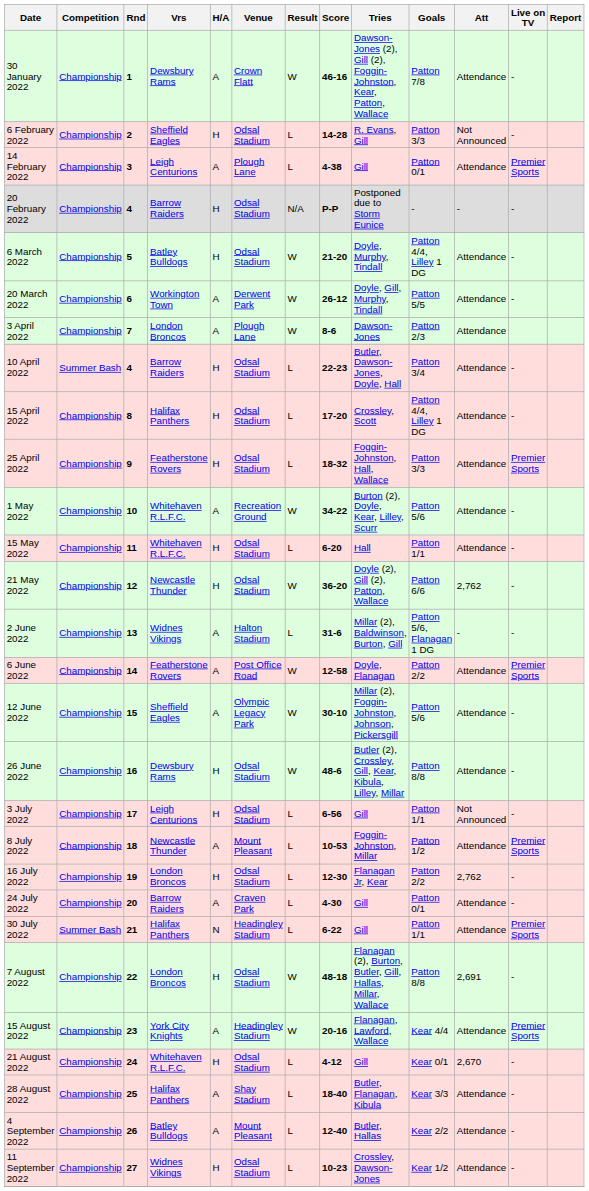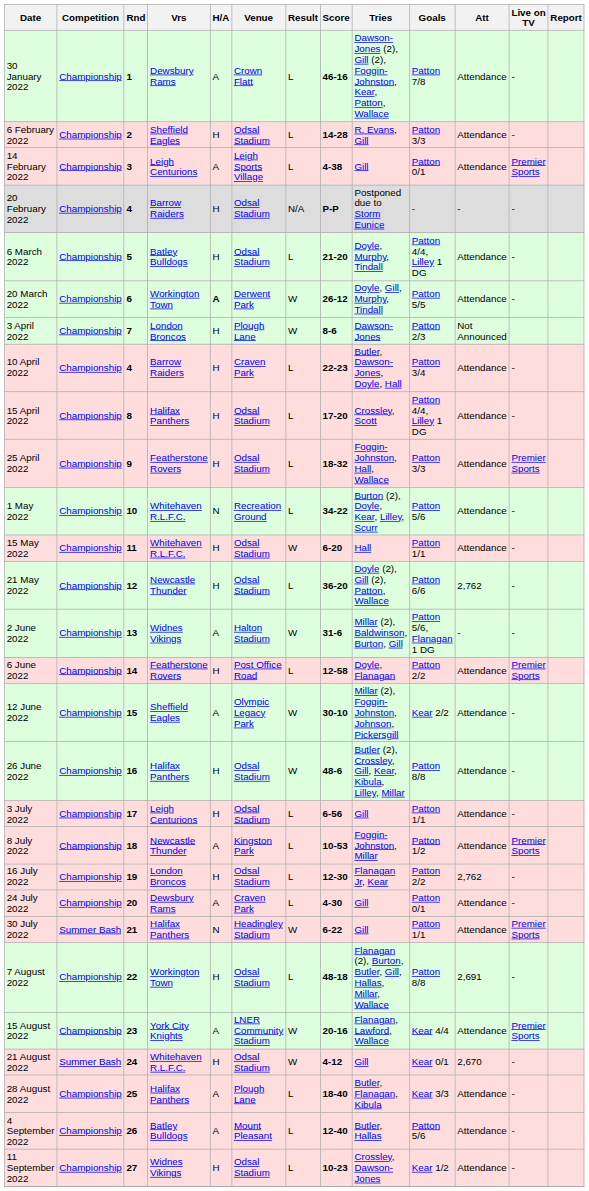 <table class="wikitable"  style="font-size:85%; width:100%;">
 <tr>
 <th>Date</th>
 <th>Competition</th>
 <th>Rnd</th>
 <th>Vrs</th>
 <th>H/A</th>
 <th>Venue</th>
 <th>Result</th>
 <th>Score</th>
 <th>Tries</th>
 <th>Goals</th>
 <th>Att</th>
 <th>Live on TV</th>
 <th>Report</th>
 </tr>
 <tr style="background:#ddffdd;" width=20 | >
 <td>30 January 2022</td>
 <td><a href='#'>Championship</a></td>
 <td><strong>1</strong></td>
 <td><a href='#'>Dewsbury Rams</a></td>
 <td>A</td>
 <td><a href='#'>Crown Flatt</a></td>
-<td>W</td>
+<td>L</td>
 <td><strong>46-16</strong></td>
 <td><a href='#'>Dawson-Jones</a> (2), <a href='#'>Gill</a> (2), <a href='#'>Foggin-Johnston</a>, <a href='#'>Kear</a>, <a href='#'>Patton</a>, <a href='#'>Wallace</a></td>
 <td><a href='#'>Patton</a> 7/8</td>
 <td>Attendance</td>
 <td>-</td>
 <td></td>
 </tr>
 <tr style="background:#ffdddd;" width=20 | >
 <td>6 February 2022</td>
 <td><a href='#'>Championship</a></td>
 <td><strong>2</strong></td>
 <td><a href='#'>Sheffield Eagles</a></td>
 <td>H</td>
 <td><a href='#'>Odsal Stadium</a></td>
 <td>L</td>
 <td><strong>14-28</strong></td>
 <td><a href='#'>R. Evans</a>, <a href='#'>Gill</a></td>
 <td><a href='#'>Patton</a> 3/3</td>
-<td>Not Announced</td>
+<td>Attendance</td>
 <td>-</td>
 <td></td>
 </tr>
 <tr style="background:#ffdddd;" width=20 | >
 <td>14 February 2022</td>
 <td><a href='#'>Championship</a></td>
 <td><strong>3</strong></td>
 <td><a href='#'>Leigh Centurions</a></td>
 <td>A</td>
-<td><a href='#'>Plough Lane</a></td>
+<td><a href='#'>Leigh Sports Village</a></td>
 <td>L</td>
 <td><strong>4-38</strong></td>
 <td><a href='#'>Gill</a></td>
 <td><a href='#'>Patton</a> 0/1</td>
 <td>Attendance</td>
 <td><a href='#'>Premier Sports</a></td>
 <td></td>
 </tr>
 <tr style="background:#ddd;" width=20 | >
 <td>20 February 2022</td>
 <td><a href='#'>Championship</a></td>
 <td><strong>4</strong></td>
 <td><a href='#'>Barrow Raiders</a></td>
 <td>H</td>
 <td><a href='#'>Odsal Stadium</a></td>
 <td>N/A</td>
 <td><strong>P-P</strong></td>
 <td>Postponed due to <a href='#'>Storm Eunice</a></td>
 <td>-</td>
 <td>-</td>
 <td>-</td>
 <td></td>
 </tr>
 <tr style="background:#ddffdd;" width=20 | >
 <td>6 March 2022</td>
 <td><a href='#'>Championship</a></td>
 <td><strong>5</strong></td>
 <td><a href='#'>Batley Bulldogs</a></td>
 <td>H</td>
 <td><a href='#'>Odsal Stadium</a></td>
-<td>W</td>
+<td>L</td>
 <td><strong>21-20</strong></td>
 <td><a href='#'>Doyle</a>, <a href='#'>Murphy</a>, <a href='#'>Tindall</a></td>
 <td><a href='#'>Patton</a> 4/4, <a href='#'>Lilley</a> 1 DG</td>
 <td>Attendance</td>
 <td>-</td>
 <td></td>
 </tr>
 <tr style="background:#ddffdd;" width=20 | >
 <td>20 March 2022</td>
 <td><a href='#'>Championship</a></td>
 <td><strong>6</strong></td>
 <td><a href='#'>Workington Town</a></td>
-<td>A</td>
+<td><strong>A</strong></td>
 <td><a href='#'>Derwent Park</a></td>
 <td>W</td>
 <td><strong>26-12</strong></td>
 <td><a href='#'>Doyle</a>, <a href='#'>Gill</a>, <a href='#'>Murphy</a>, <a href='#'>Tindall</a></td>
 <td><a href='#'>Patton</a> 5/5</td>
 <td>Attendance</td>
 <td>-</td>
 <td></td>
 </tr>
 <tr style="background:#ddffdd;" width=20 | >
 <td>3 April 2022</td>
 <td><a href='#'>Championship</a></td>
 <td><strong>7</strong></td>
 <td><a href='#'>London Broncos</a></td>
-<td>A</td>
+<td>H</td>
 <td><a href='#'>Plough Lane</a></td>
 <td>W</td>
 <td><strong>8-6</strong></td>
 <td><a href='#'>Dawson-Jones</a></td>
 <td><a href='#'>Patton</a> 2/3</td>
-<td>Attendance</td>
+<td>Not Announced</td>
 <td></td>
 <td></td>
 </tr>
 <tr style="background:#ffdddd;" width=20 | >
 <td>10 April 2022</td>
-<td><a href='#'>Summer Bash</a></td>
+<td><a href='#'>Championship</a></td>
 <td><strong>4</strong></td>
 <td><a href='#'>Barrow Raiders</a></td>
 <td>H</td>
-<td><a href='#'>Odsal Stadium</a></td>
+<td><a href='#'>Craven Park</a></td>
 <td>L</td>
 <td><strong>22-23</strong></td>
 <td><a href='#'>Butler</a>, <a href='#'>Dawson-Jones</a>, <a href='#'>Doyle</a>, <a href='#'>Hall</a></td>
 <td><a href='#'>Patton</a> 3/4</td>
 <td>Attendance</td>
 <td>-</td>
 <td></td>
 </tr>
 <tr style="background:#ffdddd;" width=20 | >
 <td>15 April 2022</td>
 <td><a href='#'>Championship</a></td>
 <td><strong>8</strong></td>
 <td><a href='#'>Halifax Panthers</a></td>
 <td>H</td>
 <td><a href='#'>Odsal Stadium</a></td>
 <td>L</td>
 <td><strong>17-20</strong></td>
 <td><a href='#'>Crossley</a>, <a href='#'>Scott</a></td>
 <td><a href='#'>Patton</a> 4/4, <a href='#'>Lilley</a> 1 DG</td>
 <td>Attendance</td>
 <td>-</td>
 <td></td>
 </tr>
 <tr style="background:#ffdddd;" width=20 | >
 <td>25 April 2022</td>
 <td><a href='#'>Championship</a></td>
 <td><strong>9</strong></td>
 <td><a href='#'>Featherstone Rovers</a></td>
 <td>H</td>
 <td><a href='#'>Odsal Stadium</a></td>
 <td>L</td>
 <td><strong>18-32</strong></td>
 <td><a href='#'>Foggin-Johnston</a>, <a href='#'>Hall</a>, <a href='#'>Wallace</a></td>
 <td><a href='#'>Patton</a> 3/3</td>
 <td>Attendance</td>
 <td><a href='#'>Premier Sports</a></td>
 <td></td>
 </tr>
 <tr style="background:#ddffdd;" width=20 | >
 <td>1 May 2022</td>
 <td><a href='#'>Championship</a></td>
 <td><strong>10</strong></td>
 <td><a href='#'>Whitehaven R.L.F.C.</a></td>
-<td>A</td>
+<td>N</td>
 <td><a href='#'>Recreation Ground</a></td>
-<td>W</td>
+<td>L</td>
 <td><strong>34-22</strong></td>
 <td><a href='#'>Burton</a> (2), <a href='#'>Doyle</a>, <a href='#'>Kear</a>, <a href='#'>Lilley</a>, <a href='#'>Scurr</a></td>
 <td><a href='#'>Patton</a> 5/6</td>
 <td>Attendance</td>
 <td>-</td>
 <td></td>
 </tr>
 <tr style="background:#ffdddd;" width=20 | >
 <td>15 May 2022</td>
 <td><a href='#'>Championship</a></td>
 <td><strong>11</strong></td>
 <td><a href='#'>Whitehaven R.L.F.C.</a></td>
 <td>H</td>
 <td><a href='#'>Odsal Stadium</a></td>
-<td>L</td>
+<td>W</td>
 <td><strong>6-20</strong></td>
 <td><a href='#'>Hall</a></td>
 <td><a href='#'>Patton</a> 1/1</td>
 <td>Attendance</td>
 <td>-</td>
 <td></td>
 </tr>
 <tr style="background:#ddffdd;" width=20 | >
 <td>21 May 2022</td>
 <td><a href='#'>Championship</a></td>
 <td><strong>12</strong></td>
 <td><a href='#'>Newcastle Thunder</a></td>
 <td>H</td>
 <td><a href='#'>Odsal Stadium</a></td>
-<td>W</td>
+<td>L</td>
 <td><strong>36-20</strong></td>
 <td><a href='#'>Doyle</a> (2), <a href='#'>Gill</a> (2), <a href='#'>Patton</a>, <a href='#'>Wallace</a></td>
 <td><a href='#'>Patton</a> 6/6</td>
 <td>2,762</td>
 <td>-</td>
 <td></td>
 </tr>
 <tr style="background:#ddffdd;" width=20 | >
 <td>2 June 2022</td>
 <td><a href='#'>Championship</a></td>
 <td><strong>13</strong></td>
 <td><a href='#'>Widnes Vikings</a></td>
 <td>A</td>
 <td><a href='#'>Halton Stadium</a></td>
-<td>L</td>
+<td>W</td>
 <td><strong>31-6</strong></td>
 <td><a href='#'>Millar</a> (2), <a href='#'>Baldwinson</a>, <a href='#'>Burton</a>, <a href='#'>Gill</a></td>
 <td><a href='#'>Patton</a> 5/6, <a href='#'>Flanagan</a> 1 DG</td>
 <td>-</td>
 <td>-</td>
 <td></td>
 </tr>
 <tr style="background:#ffdddd;" width=20 | >
 <td>6 June 2022</td>
 <td><a href='#'>Championship</a></td>
 <td><strong>14</strong></td>
 <td><a href='#'>Featherstone Rovers</a></td>
-<td>A</td>
+<td>H</td>
 <td><a href='#'>Post Office Road</a></td>
-<td>W</td>
+<td>L</td>
 <td><strong>12-58</strong></td>
 <td><a href='#'>Doyle</a>, <a href='#'>Flanagan</a></td>
 <td><a href='#'>Patton</a> 2/2</td>
 <td>Attendance</td>
 <td><a href='#'>Premier Sports</a></td>
 <td></td>
 </tr>
 <tr style="background:#ddffdd;" width=20 | >
 <td>12 June 2022</td>
 <td><a href='#'>Championship</a></td>
 <td><strong>15</strong></td>
 <td><a href='#'>Sheffield Eagles</a></td>
 <td>A</td>
 <td><a href='#'>Olympic Legacy Park</a></td>
 <td>W</td>
 <td><strong>30-10</strong></td>
 <td><a href='#'>Millar</a> (2), <a href='#'>Foggin-Johnston</a>, <a href='#'>Johnson</a>, <a href='#'>Pickersgill</a></td>
-<td><a href='#'>Patton</a> 5/6</td>
+<td><a href='#'>Kear</a> 2/2</td>
 <td>Attendance</td>
 <td>-</td>
 <td></td>
 </tr>
 <tr style="background:#ddffdd;" width=20 | >
 <td>26 June 2022</td>
 <td><a href='#'>Championship</a></td>
 <td><strong>16</strong></td>
-<td><a href='#'>Dewsbury Rams</a></td>
+<td><a href='#'>Halifax Panthers</a></td>
 <td>H</td>
 <td><a href='#'>Odsal Stadium</a></td>
 <td>W</td>
 <td><strong>48-6</strong></td>
 <td><a href='#'>Butler</a> (2), <a href='#'>Crossley</a>, <a href='#'>Gill</a>, <a href='#'>Kear</a>, <a href='#'>Kibula</a>, <a href='#'>Lilley</a>, <a href='#'>Millar</a></td>
 <td><a href='#'>Patton</a> 8/8</td>
 <td>Attendance</td>
 <td>-</td>
 <td></td>
 </tr>
 <tr style="background:#ffdddd;" width=20 | >
 <td>3 July 2022</td>
 <td><a href='#'>Championship</a></td>
 <td><strong>17</strong></td>
 <td><a href='#'>Leigh Centurions</a></td>
 <td>H</td>
 <td><a href='#'>Odsal Stadium</a></td>
 <td>L</td>
 <td><strong>6-56</strong></td>
 <td><a href='#'>Gill</a></td>
 <td><a href='#'>Patton</a> 1/1</td>
-<td>Not Announced</td>
+<td>Attendance</td>
 <td>-</td>
 <td></td>
 </tr>
 <tr style="background:#ffdddd;" width=20 | >
 <td>8 July 2022</td>
 <td><a href='#'>Championship</a></td>
 <td><strong>18</strong></td>
 <td><a href='#'>Newcastle Thunder</a></td>
 <td>A</td>
-<td><a href='#'>Mount Pleasant</a></td>
+<td><a href='#'>Kingston Park</a></td>
 <td>L</td>
 <td><strong>10-53</strong></td>
 <td><a href='#'>Foggin-Johnston</a>, <a href='#'>Millar</a></td>
 <td><a href='#'>Patton</a> 1/2</td>
 <td>Attendance</td>
 <td><a href='#'>Premier Sports</a></td>
 <td></td>
 </tr>
 <tr style="background:#ffdddd;" width=20 | >
 <td>16 July 2022</td>
 <td><a href='#'>Championship</a></td>
 <td><strong>19</strong></td>
 <td><a href='#'>London Broncos</a></td>
 <td>H</td>
 <td><a href='#'>Odsal Stadium</a></td>
 <td>L</td>
 <td><strong>12-30</strong></td>
 <td><a href='#'>Flanagan Jr</a>, <a href='#'>Kear</a></td>
 <td><a href='#'>Patton</a> 2/2</td>
 <td>2,762</td>
 <td>-</td>
 <td></td>
 </tr>
 <tr style="background:#ffdddd;" width=20 | >
 <td>24 July 2022</td>
 <td><a href='#'>Championship</a></td>
 <td><strong>20</strong></td>
-<td><a href='#'>Barrow Raiders</a></td>
+<td><a href='#'>Dewsbury Rams</a></td>
 <td>A</td>
 <td><a href='#'>Craven Park</a></td>
 <td>L</td>
 <td><strong>4-30</strong></td>
 <td><a href='#'>Gill</a></td>
 <td><a href='#'>Patton</a> 0/1</td>
 <td>Attendance</td>
 <td>-</td>
 <td></td>
 </tr>
 <tr style="background:#ffdddd;" width=20 | >
 <td>30 July 2022</td>
 <td><a href='#'>Summer Bash</a></td>
 <td><strong>21</strong></td>
 <td><a href='#'>Halifax Panthers</a></td>
 <td>N</td>
 <td><a href='#'>Headingley Stadium</a></td>
-<td>L</td>
+<td>W</td>
 <td><strong>6-22</strong></td>
 <td><a href='#'>Gill</a></td>
 <td><a href='#'>Patton</a> 1/1</td>
 <td>Attendance</td>
 <td><a href='#'>Premier Sports</a></td>
 <td></td>
 </tr>
 <tr style="background:#ddffdd;" width=20 | >
 <td>7 August 2022</td>
 <td><a href='#'>Championship</a></td>
 <td><strong>22</strong></td>
-<td><a href='#'>London Broncos</a></td>
+<td><a href='#'>Workington Town</a></td>
 <td>H</td>
 <td><a href='#'>Odsal Stadium</a></td>
-<td>W</td>
+<td>L</td>
 <td><strong>48-18</strong></td>
 <td><a href='#'>Flanagan</a> (2), <a href='#'>Burton</a>, <a href='#'>Butler</a>, <a href='#'>Gill</a>, <a href='#'>Hallas</a>, <a href='#'>Millar</a>, <a href='#'>Wallace</a></td>
 <td><a href='#'>Patton</a> 8/8</td>
 <td>2,691</td>
 <td>-</td>
 <td></td>
 </tr>
 <tr style="background:#ddffdd;" width=20 | >
 <td>15 August 2022</td>
 <td><a href='#'>Championship</a></td>
 <td><strong>23</strong></td>
 <td><a href='#'>York City Knights</a></td>
 <td>A</td>
-<td><a href='#'>Headingley Stadium</a></td>
+<td><a href='#'>LNER Community Stadium</a></td>
 <td>W</td>
 <td><strong>20-16</strong></td>
 <td><a href='#'>Flanagan</a>, <a href='#'>Lawford</a>, <a href='#'>Wallace</a></td>
 <td><a href='#'>Kear</a> 4/4</td>
 <td>Attendance</td>
 <td><a href='#'>Premier Sports</a></td>
 <td></td>
 </tr>
 <tr style="background:#ffdddd;" width=20 | >
 <td>21 August 2022</td>
-<td><a href='#'>Championship</a></td>
+<td><a href='#'>Summer Bash</a></td>
 <td><strong>24</strong></td>
 <td><a href='#'>Whitehaven R.L.F.C.</a></td>
 <td>H</td>
 <td><a href='#'>Odsal Stadium</a></td>
-<td>L</td>
+<td>W</td>
 <td><strong>4-12</strong></td>
 <td><a href='#'>Gill</a></td>
 <td><a href='#'>Kear</a> 0/1</td>
 <td>2,670</td>
 <td>-</td>
 <td></td>
 </tr>
 <tr style="background:#ffdddd;" width=20 | >
 <td>28 August 2022</td>
 <td><a href='#'>Championship</a></td>
 <td><strong>25</strong></td>
 <td><a href='#'>Halifax Panthers</a></td>
 <td>A</td>
-<td><a href='#'>Shay Stadium</a></td>
+<td><a href='#'>Plough Lane</a></td>
 <td>L</td>
 <td><strong>18-40</strong></td>
 <td><a href='#'>Butler</a>, <a href='#'>Flanagan</a>, <a href='#'>Kibula</a></td>
 <td><a href='#'>Kear</a> 3/3</td>
 <td>Attendance</td>
 <td>-</td>
 <td></td>
 </tr>
 <tr style="background:#ffdddd;" width=20 | >
 <td>4 September 2022</td>
 <td><a href='#'>Championship</a></td>
 <td><strong>26</strong></td>
 <td><a href='#'>Batley Bulldogs</a></td>
 <td>A</td>
 <td><a href='#'>Mount Pleasant</a></td>
 <td>L</td>
 <td><strong>12-40</strong></td>
 <td><a href='#'>Butler</a>, <a href='#'>Hallas</a></td>
-<td><a href='#'>Kear</a> 2/2</td>
+<td><a href='#'>Patton</a> 5/6</td>
 <td>Attendance</td>
 <td>-</td>
 <td></td>
 </tr>
 <tr style="background:#ffdddd;" width=20 | >
 <td>11 September 2022</td>
 <td><a href='#'>Championship</a></td>
 <td><strong>27</strong></td>
 <td><a href='#'>Widnes Vikings</a></td>
 <td>H</td>
 <td><a href='#'>Odsal Stadium</a></td>
 <td>L</td>
 <td><strong>10-23</strong></td>
 <td><a href='#'>Crossley</a>, <a href='#'>Dawson-Jones</a></td>
 <td><a href='#'>Kear</a> 1/2</td>
 <td>Attendance</td>
 <td>-</td>
 <td></td>
 </tr>
 <tr>
 </tr>
 </table>
